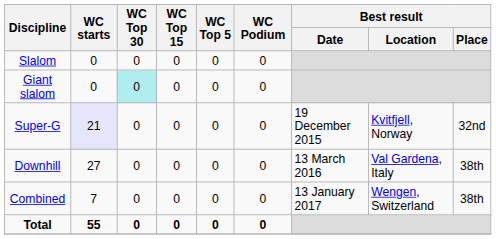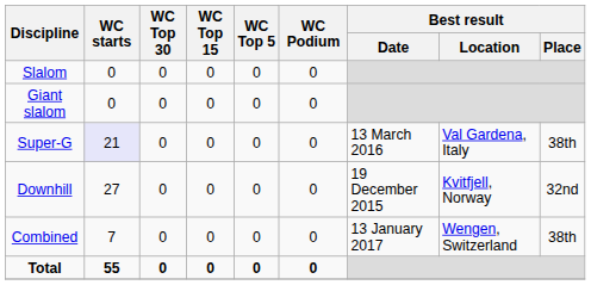 <table class="wikitable" style="text-align:center; font-size:95%;">
 <tr>
 <th rowspan=2>Discipline</th>
 <th rowspan=2>WC starts</th>
 <th rowspan=2>WC Top 30</th>
 <th rowspan=2>WC Top 15</th>
 <th rowspan=2>WC Top 5</th>
 <th rowspan=2>WC Podium</th>
 <th colspan=3>Best result</th>
 </tr>
 <tr>
 <th>Date</th>
 <th>Location</th>
 <th>Place</th>
 </tr>
 <tr>
 <td align=center><a href='#'>Slalom</a></td>
 <td align=center>0</td>
 <td align=center>0</td>
 <td align=center>0</td>
 <td align=center>0</td>
 <td align=center>0</td>
 <td colspan=3 bgcolor=#DCDCDC></td>
 </tr>
 <tr>
 <td align=center><a href='#'>Giant slalom</a></td>
 <td align=center>0</td>
-<td align=center style="background: paleturquoise;">0</td>
+<td align=center>0</td>
 <td align=center>0</td>
 <td align=center>0</td>
 <td align=center>0</td>
 <td colspan=3 bgcolor=#DCDCDC></td>
 </tr>
 <tr>
 <td align=center><a href='#'>Super-G</a></td>
 <td align=center style="background: lavender;">21</td>
 <td align=center>0</td>
 <td align=center>0</td>
 <td align=center>0</td>
 <td align=center>0</td>
-<td align=left>19 December 2015</td>
-<td align=left> <a href='#'>Kvitfjell</a>, Norway</td>
-<td>32nd</td>
+<td align=left>13 March 2016</td>
+<td align=left> <a href='#'>Val Gardena</a>, Italy</td>
+<td>38th</td>
 </tr>
 <tr>
 <td align=center><a href='#'>Downhill</a></td>
 <td align=center>27</td>
 <td align=center>0</td>
 <td align=center>0</td>
 <td align=center>0</td>
 <td align=center>0</td>
-<td align=left>13 March 2016</td>
-<td align=left> <a href='#'>Val Gardena</a>, Italy</td>
-<td>38th</td>
+<td align=left>19 December 2015</td>
+<td align=left> <a href='#'>Kvitfjell</a>, Norway</td>
+<td>32nd</td>
 </tr>
 <tr>
 <td align=center><a href='#'>Combined</a></td>
 <td align=center>7</td>
 <td align=center>0</td>
 <td align=center>0</td>
 <td align=center>0</td>
 <td align=center>0</td>
 <td align=left>13 January 2017</td>
 <td align=left> <a href='#'>Wengen</a>, Switzerland</td>
 <td>38th</td>
 </tr>
 <tr>
 <td align=center><strong>Total</strong></td>
 <td align=center><strong>55</strong></td>
 <td align=center><strong>0</strong></td>
 <td align=center><strong>0</strong></td>
 <td align=center><strong>0</strong></td>
 <td align=center><strong>0</strong></td>
 <td colspan=3 bgcolor=#DCDCDC></td>
 </tr>
 <tr>
 </tr>
 </table>
